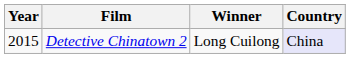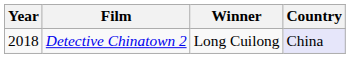 <table class="wikitable sortable plainrowheaders">
 <tr>
 <th>Year</th>
 <th>Film</th>
 <th>Winner</th>
 <th>Country</th>
 </tr>
 <tr>
-<td>2015</td>
+<td>2018</td>
 <td><em><a href='#'>Detective Chinatown 2</a></em></td>
 <td>Long Cuilong</td>
 <td style="background: lavender;">China</td>
 </tr>
 </table>
